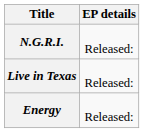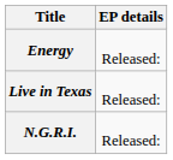 <table class="wikitable plainrowheaders"  style="text-align:center;">
 <tr>
 <th>Title</th>
 <th>EP details</th>
 </tr>
 <tr>
-<th scope="row"><strong><em>N.G.R.I.</em></strong></th>
+<th scope="row"><strong><em>Energy</em></strong></th>
 <td><br>Released: </td>
 </tr>
 <tr>
 <th scope="row"><strong><em>Live in Texas</em></strong></th>
 <td><br>Released: </td>
 </tr>
 <tr>
-<th scope="row"><strong><em>Energy</em></strong></th>
+<th scope="row"><strong><em>N.G.R.I.</em></strong></th>
 <td><br>Released: </td>
 </tr>
 </table>
